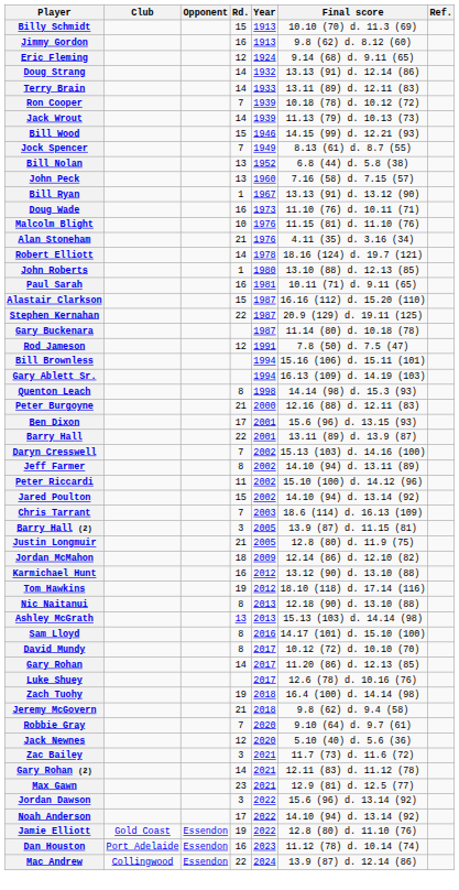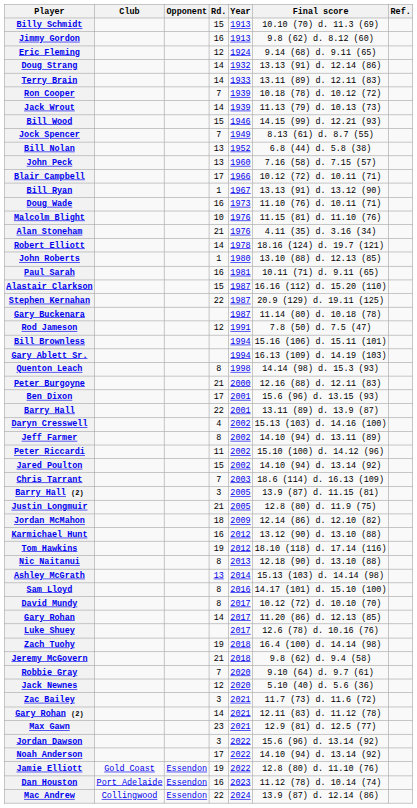 <table class="wikitable sortable plainrowheaders" style="text-align:center;">
 <tr + Players to have kicked a goal to win>
 <th scope="col">Player</th>
 <th scope="col">Club</th>
 <th scope="col">Opponent</th>
 <th scope="col">Rd.</th>
 <th scope="col">Year</th>
 <th scope="col">Final score</th>
 <th scope="col">Ref.</th>
 </tr>
 <tr>
 <th scope="row"><a href='#'>Billy Schmidt</a></th>
 <td></td>
 <td></td>
 <td>15</td>
 <td><a href='#'>1913</a></td>
 <td>10.10 (70) d. 11.3 (69)</td>
 <td></td>
 </tr>
 <tr>
 <th scope="row"><a href='#'>Jimmy Gordon</a></th>
 <td></td>
 <td></td>
 <td>16</td>
 <td><a href='#'>1913</a></td>
 <td>9.8 (62) d. 8.12 (60)</td>
 <td></td>
 </tr>
 <tr>
 <th scope="row"><a href='#'>Eric Fleming</a></th>
 <td></td>
 <td></td>
 <td>12</td>
 <td><a href='#'>1924</a></td>
 <td>9.14 (68) d. 9.11 (65)</td>
 <td></td>
 </tr>
 <tr>
 <th scope="row"><a href='#'>Doug Strang</a></th>
 <td></td>
 <td></td>
 <td>14</td>
 <td><a href='#'>1932</a></td>
 <td>13.13 (91) d. 12.14 (86)</td>
 <td></td>
 </tr>
 <tr>
 <th scope="row"><a href='#'>Terry Brain</a></th>
 <td></td>
 <td></td>
 <td>14</td>
 <td><a href='#'>1933</a></td>
 <td>13.11 (89) d. 12.11 (83)</td>
 <td></td>
 </tr>
 <tr>
 <th scope="row"><a href='#'>Ron Cooper</a></th>
 <td></td>
 <td></td>
 <td>7</td>
 <td><a href='#'>1939</a></td>
 <td>10.18 (78) d. 10.12 (72)</td>
 <td></td>
 </tr>
 <tr>
 <th scope="row"><a href='#'>Jack Wrout</a></th>
 <td></td>
 <td></td>
 <td>14</td>
 <td><a href='#'>1939</a></td>
 <td>11.13 (79) d. 10.13 (73)</td>
 <td></td>
 </tr>
 <tr>
 <th scope="row"><a href='#'>Bill Wood</a></th>
 <td></td>
 <td></td>
 <td>15</td>
 <td><a href='#'>1946</a></td>
 <td>14.15 (99) d. 12.21 (93)</td>
 <td></td>
 </tr>
 <tr>
 <th scope="row"><a href='#'>Jock Spencer</a></th>
 <td></td>
 <td></td>
 <td>7</td>
 <td><a href='#'>1949</a></td>
 <td>8.13 (61) d. 8.7 (55)</td>
 <td></td>
 </tr>
 <tr>
 <th scope="row"><a href='#'>Bill Nolan</a></th>
 <td></td>
 <td></td>
 <td>13</td>
 <td><a href='#'>1952</a></td>
 <td>6.8 (44) d. 5.8 (38)</td>
 <td></td>
 </tr>
 <tr>
 <th scope="row"><a href='#'>John Peck</a></th>
 <td></td>
 <td></td>
 <td>13</td>
 <td><a href='#'>1960</a></td>
 <td>7.16 (58) d. 7.15 (57)</td>
+<td></td>
+</tr>
+<tr>
+<th scope="row"><a href='#'>Blair Campbell</a></th>
+<td></td>
+<td></td>
+<td>17</td>
+<td><a href='#'>1966</a></td>
+<td>10.12 (72) d. 10.11 (71)</td>
 <td></td>
 </tr>
 <tr>
 <th scope="row"><a href='#'>Bill Ryan</a></th>
 <td></td>
 <td></td>
 <td>1</td>
 <td><a href='#'>1967</a></td>
 <td>13.13 (91) d. 13.12 (90)</td>
 <td></td>
 </tr>
 <tr>
 <th scope="row"><a href='#'>Doug Wade</a></th>
 <td></td>
 <td></td>
 <td>16</td>
 <td><a href='#'>1973</a></td>
 <td>11.10 (76) d. 10.11 (71)</td>
 <td></td>
 </tr>
 <tr>
 <th scope="row"><a href='#'>Malcolm Blight</a></th>
 <td></td>
 <td></td>
 <td>10</td>
 <td><a href='#'>1976</a></td>
 <td>11.15 (81) d. 11.10 (76)</td>
 <td></td>
 </tr>
 <tr>
 <th scope="row"><a href='#'>Alan Stoneham</a></th>
 <td></td>
 <td></td>
 <td>21</td>
 <td><a href='#'>1976</a></td>
 <td>4.11 (35) d. 3.16 (34)</td>
 <td></td>
 </tr>
 <tr>
 <th scope="row"><a href='#'>Robert Elliott</a></th>
 <td></td>
 <td></td>
 <td>14</td>
 <td><a href='#'>1978</a></td>
 <td>18.16 (124) d. 19.7 (121)</td>
 <td></td>
 </tr>
 <tr>
 <th scope="row"><a href='#'>John Roberts</a></th>
 <td></td>
 <td></td>
 <td>1</td>
 <td><a href='#'>1980</a></td>
 <td>13.10 (88) d. 12.13 (85)</td>
 <td></td>
 </tr>
 <tr>
 <th scope="row"><a href='#'>Paul Sarah</a></th>
 <td></td>
 <td></td>
 <td>16</td>
 <td><a href='#'>1981</a></td>
 <td>10.11 (71) d. 9.11 (65)</td>
 <td></td>
 </tr>
 <tr>
 <th scope="row"><a href='#'>Alastair Clarkson</a></th>
 <td></td>
 <td></td>
 <td>15</td>
 <td><a href='#'>1987</a></td>
 <td>16.16 (112) d. 15.20 (110)</td>
 <td></td>
 </tr>
 <tr>
 <th scope="row"><a href='#'>Stephen Kernahan</a></th>
 <td></td>
 <td></td>
 <td>22</td>
 <td><a href='#'>1987</a></td>
 <td>20.9 (129) d. 19.11 (125)</td>
 <td></td>
 </tr>
 <tr>
 <th scope="row"><a href='#'>Gary Buckenara</a></th>
 <td></td>
 <td></td>
 <td></td>
 <td><a href='#'>1987</a></td>
 <td>11.14 (80) d. 10.18 (78)</td>
 <td></td>
 </tr>
 <tr>
 <th scope="row"><a href='#'>Rod Jameson</a></th>
 <td></td>
 <td></td>
 <td>12</td>
 <td><a href='#'>1991</a></td>
 <td>7.8 (50) d. 7.5 (47)</td>
 <td></td>
 </tr>
 <tr>
 <th scope="row"><a href='#'>Bill Brownless</a></th>
 <td></td>
 <td></td>
 <td></td>
 <td><a href='#'>1994</a></td>
 <td>15.16 (106) d. 15.11 (101)</td>
 <td></td>
 </tr>
 <tr>
 <th scope="row"><a href='#'>Gary Ablett Sr.</a></th>
 <td></td>
 <td></td>
 <td></td>
 <td><a href='#'>1994</a></td>
 <td>16.13 (109) d. 14.19 (103)</td>
 <td></td>
 </tr>
 <tr>
 <th scope="row"><a href='#'>Quenton Leach</a></th>
 <td></td>
 <td></td>
 <td>8</td>
 <td><a href='#'>1998</a></td>
 <td>14.14 (98) d. 15.3 (93)</td>
 <td></td>
 </tr>
 <tr>
 <th scope="row"><a href='#'>Peter Burgoyne</a></th>
 <td></td>
 <td></td>
 <td>21</td>
 <td><a href='#'>2000</a></td>
 <td>12.16 (88) d. 12.11 (83)</td>
 <td></td>
 </tr>
 <tr>
 <th scope="row"><a href='#'>Ben Dixon</a></th>
 <td></td>
 <td></td>
 <td>17</td>
 <td><a href='#'>2001</a></td>
 <td>15.6 (96) d. 13.15 (93)</td>
 <td></td>
 </tr>
 <tr>
 <th scope="row"><a href='#'>Barry Hall</a></th>
 <td></td>
 <td></td>
 <td>22</td>
 <td><a href='#'>2001</a></td>
 <td>13.11 (89) d. 13.9 (87)</td>
 <td></td>
 </tr>
 <tr>
 <th scope="row"><a href='#'>Daryn Cresswell</a></th>
 <td></td>
 <td></td>
-<td>7</td>
+<td>4</td>
 <td><a href='#'>2002</a></td>
 <td>15.13 (103) d. 14.16 (100)</td>
 <td></td>
 </tr>
 <tr>
 <th scope="row"><a href='#'>Jeff Farmer</a></th>
 <td></td>
 <td></td>
 <td>8</td>
 <td><a href='#'>2002</a></td>
 <td>14.10 (94) d. 13.11 (89)</td>
 <td></td>
 </tr>
 <tr>
 <th scope="row"><a href='#'>Peter Riccardi</a></th>
 <td></td>
 <td></td>
 <td>11</td>
 <td><a href='#'>2002</a></td>
 <td>15.10 (100) d. 14.12 (96)</td>
 <td></td>
 </tr>
 <tr>
 <th scope="row"><a href='#'>Jared Poulton</a></th>
 <td></td>
 <td></td>
 <td>15</td>
 <td><a href='#'>2002</a></td>
 <td>14.10 (94) d. 13.14 (92)</td>
 <td></td>
 </tr>
 <tr>
 <th scope="row"><a href='#'>Chris Tarrant</a></th>
 <td></td>
 <td></td>
 <td>7</td>
 <td><a href='#'>2003</a></td>
 <td>18.6 (114) d. 16.13 (109)</td>
 <td></td>
 </tr>
 <tr>
 <th scope="row"><a href='#'>Barry Hall</a> <small>(2)</small></th>
 <td></td>
 <td></td>
 <td>3</td>
 <td><a href='#'>2005</a></td>
 <td>13.9 (87) d. 11.15 (81)</td>
 <td></td>
 </tr>
 <tr>
 <th scope="row"><a href='#'>Justin Longmuir</a></th>
 <td></td>
 <td></td>
 <td>21</td>
 <td><a href='#'>2005</a></td>
 <td>12.8 (80) d. 11.9 (75)</td>
 <td></td>
 </tr>
 <tr>
 <th scope="row"><a href='#'>Jordan McMahon</a></th>
 <td></td>
 <td></td>
 <td>18</td>
 <td><a href='#'>2009</a></td>
 <td>12.14 (86) d. 12.10 (82)</td>
 <td></td>
 </tr>
 <tr>
 <th scope="row"><a href='#'>Karmichael Hunt</a></th>
 <td></td>
 <td></td>
 <td>16</td>
 <td><a href='#'>2012</a></td>
 <td>13.12 (90) d. 13.10 (88)</td>
 <td></td>
 </tr>
 <tr>
 <th scope="row"><a href='#'>Tom Hawkins</a></th>
 <td></td>
 <td></td>
 <td>19</td>
 <td><a href='#'>2012</a></td>
 <td>18.10 (118) d. 17.14 (116)</td>
 <td></td>
 </tr>
 <tr>
 <th scope="row"><a href='#'>Nic Naitanui</a></th>
 <td></td>
 <td></td>
 <td>8</td>
 <td><a href='#'>2013</a></td>
 <td>12.18 (90) d. 13.10 (88)</td>
 <td></td>
 </tr>
 <tr>
 <th scope="row"><a href='#'>Ashley McGrath</a></th>
 <td></td>
 <td></td>
 <td><a href='#'>13</a></td>
-<td><a href='#'>2013</a></td>
+<td><a href='#'>2014</a></td>
 <td>15.13 (103) d. 14.14 (98)</td>
 <td></td>
 </tr>
 <tr>
 <th scope="row"><a href='#'>Sam Lloyd</a></th>
 <td></td>
 <td></td>
 <td>8</td>
 <td><a href='#'>2016</a></td>
 <td>14.17 (101) d. 15.10 (100)</td>
 <td></td>
 </tr>
 <tr>
 <th scope="row"><a href='#'>David Mundy</a></th>
 <td></td>
 <td></td>
 <td>8</td>
 <td><a href='#'>2017</a></td>
 <td>10.12 (72) d. 10.10 (70)</td>
 <td></td>
 </tr>
 <tr>
 <th scope="row"><a href='#'>Gary Rohan</a></th>
 <td></td>
 <td></td>
 <td>14</td>
 <td><a href='#'>2017</a></td>
 <td>11.20 (86) d. 12.13 (85)</td>
 <td></td>
 </tr>
 <tr>
 <th scope="row"><a href='#'>Luke Shuey</a></th>
 <td></td>
 <td></td>
 <td></td>
 <td><a href='#'>2017</a></td>
 <td>12.6 (78) d. 10.16 (76)</td>
 <td></td>
 </tr>
 <tr>
 <th scope="row"><a href='#'>Zach Tuohy</a></th>
 <td></td>
 <td></td>
 <td>19</td>
 <td><a href='#'>2018</a></td>
 <td>16.4 (100) d. 14.14 (98)</td>
 <td></td>
 </tr>
 <tr>
 <th scope="row"><a href='#'>Jeremy McGovern</a></th>
 <td></td>
 <td></td>
 <td>21</td>
 <td><a href='#'>2018</a></td>
 <td>9.8 (62) d. 9.4 (58)</td>
 <td></td>
 </tr>
 <tr>
 <th scope="row"><a href='#'>Robbie Gray</a></th>
 <td></td>
 <td></td>
 <td>7</td>
 <td><a href='#'>2020</a></td>
 <td>9.10 (64) d. 9.7 (61)</td>
 <td></td>
 </tr>
 <tr>
 <th scope="row"><a href='#'>Jack Newnes</a></th>
 <td></td>
 <td></td>
 <td>12</td>
 <td><a href='#'>2020</a></td>
 <td>5.10 (40) d. 5.6 (36)</td>
 <td></td>
 </tr>
 <tr>
 <th scope="row"><a href='#'>Zac Bailey</a></th>
 <td></td>
 <td></td>
 <td>3</td>
 <td><a href='#'>2021</a></td>
 <td>11.7 (73) d. 11.6 (72)</td>
 <td></td>
 </tr>
 <tr>
 <th scope="row"><a href='#'>Gary Rohan</a> <small>(2)</small></th>
 <td></td>
 <td></td>
 <td>14</td>
 <td><a href='#'>2021</a></td>
 <td>12.11 (83) d. 11.12 (78)</td>
 <td></td>
 </tr>
 <tr>
 <th scope="row"><a href='#'>Max Gawn</a></th>
 <td></td>
 <td></td>
 <td>23</td>
 <td><a href='#'>2021</a></td>
 <td>12.9 (81) d. 12.5 (77)</td>
 <td></td>
 </tr>
 <tr>
 <th scope="row"><a href='#'>Jordan Dawson</a></th>
 <td></td>
 <td></td>
 <td>3</td>
 <td><a href='#'>2022</a></td>
 <td>15.6 (96) d. 13.14 (92)</td>
 <td></td>
 </tr>
 <tr>
 <th scope="row"><a href='#'>Noah Anderson</a></th>
 <td></td>
 <td></td>
 <td>17</td>
 <td><a href='#'>2022</a></td>
 <td>14.10 (94) d. 13.14 (92)</td>
 <td></td>
 </tr>
 <tr>
 <th scope="row"><a href='#'>Jamie Elliott</a></th>
 <td><a href='#'>Gold Coast</a></td>
 <td><a href='#'>Essendon</a></td>
 <td>19</td>
 <td><a href='#'>2022</a></td>
 <td>12.8 (80) d. 11.10 (76)</td>
 <td></td>
 </tr>
 <tr>
 <th scope="row"><a href='#'>Dan Houston</a></th>
 <td><a href='#'>Port Adelaide</a></td>
 <td><a href='#'>Essendon</a></td>
 <td>16</td>
 <td><a href='#'>2023</a></td>
 <td>11.12 (78) d. 10.14 (74)</td>
 <td></td>
 </tr>
 <tr>
 <th scope="row"><a href='#'>Mac Andrew</a></th>
 <td><a href='#'>Collingwood</a></td>
 <td><a href='#'>Essendon</a></td>
 <td>22</td>
 <td><a href='#'>2024</a></td>
 <td>13.9 (87) d. 12.14 (86)</td>
 <td></td>
 </tr>
 </table>
